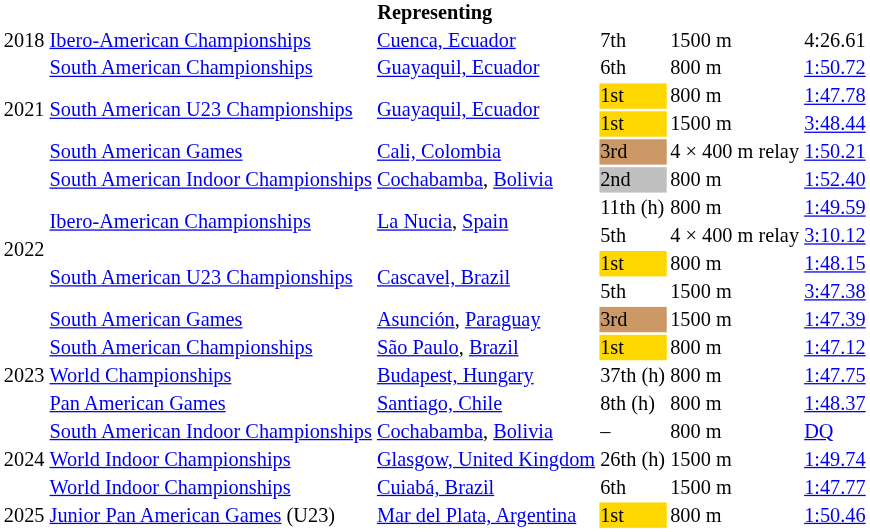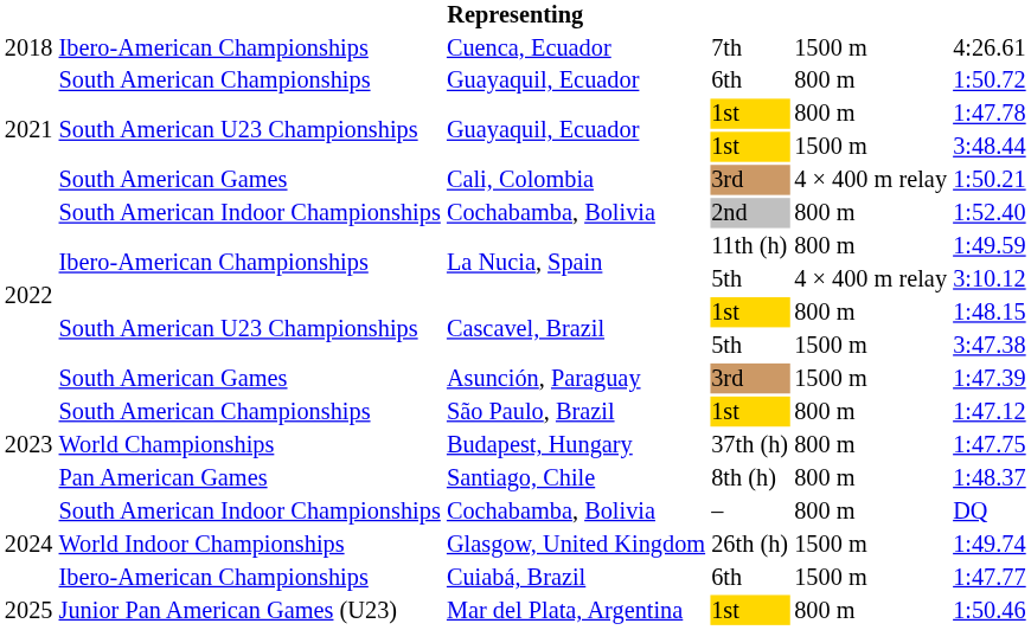 <table>
 <tr>
 <th colspan="6">Representing </th>
 </tr>
 <tr>
 <td>2018</td>
 <td><a href='#'>Ibero-American Championships</a></td>
 <td><a href='#'>Cuenca, Ecuador</a></td>
 <td>7th</td>
 <td>1500 m</td>
 <td>4:26.61</td>
 </tr>
 <tr>
 <td rowspan=4>2021</td>
 <td><a href='#'>South American Championships</a></td>
 <td><a href='#'>Guayaquil, Ecuador</a></td>
 <td>6th</td>
 <td>800 m</td>
 <td><a href='#'>1:50.72</a></td>
 </tr>
 <tr>
 <td rowspan=2><a href='#'>South American U23 Championships</a></td>
 <td rowspan=2><a href='#'>Guayaquil, Ecuador</a></td>
 <td bgcolor=gold>1st</td>
 <td>800 m</td>
 <td><a href='#'>1:47.78</a></td>
 </tr>
 <tr>
 <td bgcolor=gold>1st</td>
 <td>1500 m</td>
 <td><a href='#'>3:48.44</a></td>
 </tr>
 <tr>
 <td><a href='#'>South American Games</a></td>
 <td><a href='#'>Cali, Colombia</a></td>
 <td bgcolor=cc9966>3rd</td>
 <td>4 × 400 m relay</td>
 <td><a href='#'>1:50.21</a></td>
 </tr>
 <tr>
 <td rowspan=6>2022</td>
 <td><a href='#'>South American Indoor Championships</a></td>
 <td><a href='#'>Cochabamba</a>, <a href='#'>Bolivia</a></td>
 <td bgcolor=silver>2nd</td>
 <td>800 m</td>
 <td><a href='#'>1:52.40</a></td>
 </tr>
 <tr>
 <td rowspan=2><a href='#'>Ibero-American Championships</a></td>
 <td rowspan=2><a href='#'>La Nucia</a>, <a href='#'>Spain</a></td>
 <td>11th (h)</td>
 <td>800 m</td>
 <td><a href='#'>1:49.59</a></td>
 </tr>
 <tr>
 <td>5th</td>
 <td>4 × 400 m relay</td>
 <td><a href='#'>3:10.12</a></td>
 </tr>
 <tr>
 <td rowspan=2><a href='#'>South American U23 Championships</a></td>
 <td rowspan=2><a href='#'>Cascavel, Brazil</a></td>
 <td bgcolor=gold>1st</td>
 <td>800 m</td>
 <td><a href='#'>1:48.15</a></td>
 </tr>
 <tr>
 <td>5th</td>
 <td>1500 m</td>
 <td><a href='#'>3:47.38</a></td>
 </tr>
 <tr>
 <td><a href='#'>South American Games</a></td>
 <td><a href='#'>Asunción</a>, <a href='#'>Paraguay</a></td>
 <td bgcolor=cc9966>3rd</td>
 <td>1500 m</td>
 <td><a href='#'>1:47.39</a></td>
 </tr>
 <tr>
 <td rowspan=3>2023</td>
 <td><a href='#'>South American Championships</a></td>
 <td><a href='#'>São Paulo</a>, <a href='#'>Brazil</a></td>
 <td bgcolor=gold>1st</td>
 <td>800 m</td>
 <td><a href='#'>1:47.12</a></td>
 </tr>
 <tr>
 <td><a href='#'>World Championships</a></td>
 <td><a href='#'>Budapest, Hungary</a></td>
 <td>37th (h)</td>
 <td>800 m</td>
 <td><a href='#'>1:47.75</a></td>
 </tr>
 <tr>
 <td><a href='#'>Pan American Games</a></td>
 <td><a href='#'>Santiago, Chile</a></td>
 <td>8th (h)</td>
 <td>800 m</td>
 <td><a href='#'>1:48.37</a></td>
 </tr>
 <tr>
 <td rowspan=3>2024</td>
 <td><a href='#'>South American Indoor Championships</a></td>
 <td><a href='#'>Cochabamba</a>, <a href='#'>Bolivia</a></td>
 <td>–</td>
 <td>800 m</td>
 <td><a href='#'>DQ</a></td>
 </tr>
 <tr>
 <td><a href='#'>World Indoor Championships</a></td>
 <td><a href='#'>Glasgow, United Kingdom</a></td>
 <td>26th (h)</td>
 <td>1500 m</td>
 <td><a href='#'>1:49.74</a></td>
 </tr>
 <tr>
-<td><a href='#'>World Indoor Championships</a></td>
+<td><a href='#'>Ibero-American Championships</a></td>
 <td><a href='#'>Cuiabá, Brazil</a></td>
 <td>6th</td>
 <td>1500 m</td>
 <td><a href='#'>1:47.77</a></td>
 </tr>
 <tr>
 <td>2025</td>
 <td><a href='#'>Junior Pan American Games</a> (U23)</td>
 <td><a href='#'>Mar del Plata, Argentina</a></td>
 <td bgcolor=gold>1st</td>
 <td>800 m</td>
 <td><a href='#'>1:50.46</a></td>
 </tr>
 </table>
